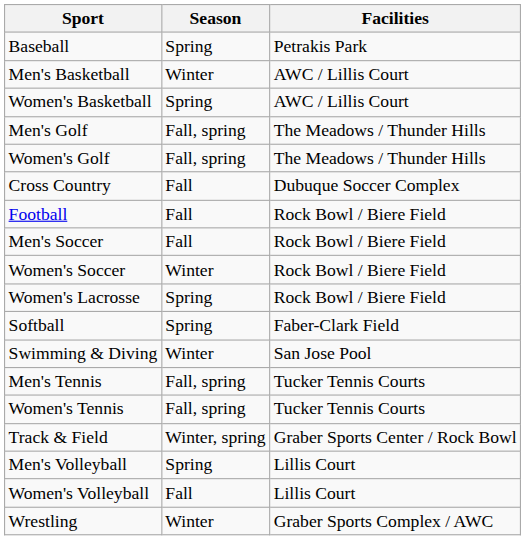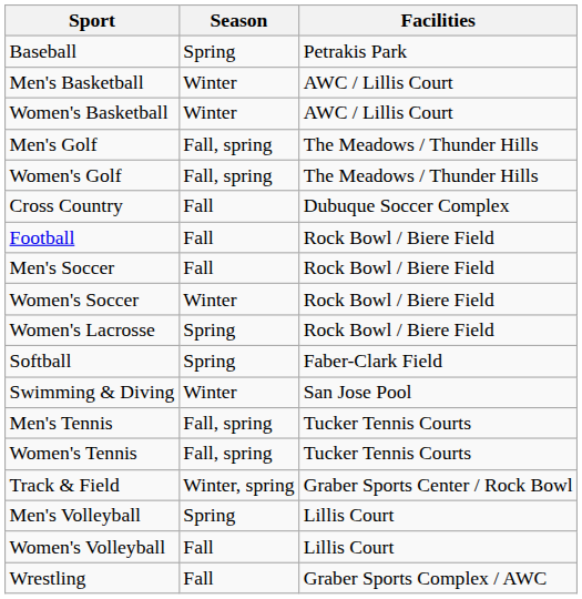 <table class="wikitable" style="text-align: ; width: %;">
 <tr>
 <th width= px>Sport</th>
 <th width= px>Season</th>
 <th width= px>Facilities</th>
 </tr>
 <tr>
 <td>Baseball</td>
 <td>Spring</td>
 <td>Petrakis Park</td>
 </tr>
 <tr>
 <td>Men's Basketball</td>
 <td>Winter</td>
 <td>AWC / Lillis Court</td>
 </tr>
 <tr>
 <td>Women's Basketball</td>
-<td>Spring</td>
+<td>Winter</td>
 <td>AWC / Lillis Court</td>
 </tr>
 <tr>
 <td>Men's Golf</td>
 <td>Fall, spring</td>
 <td>The Meadows / Thunder Hills</td>
 </tr>
 <tr>
 <td>Women's Golf</td>
 <td>Fall, spring</td>
 <td>The Meadows / Thunder Hills</td>
 </tr>
 <tr>
 <td>Cross Country</td>
 <td>Fall</td>
 <td>Dubuque Soccer Complex</td>
 </tr>
 <tr>
 <td><a href='#'>Football</a></td>
 <td>Fall</td>
 <td>Rock Bowl / Biere Field</td>
 </tr>
 <tr>
 <td>Men's Soccer</td>
 <td>Fall</td>
 <td>Rock Bowl / Biere Field</td>
 </tr>
 <tr>
 <td>Women's Soccer</td>
 <td>Winter</td>
 <td>Rock Bowl / Biere Field</td>
 </tr>
 <tr>
 <td>Women's Lacrosse</td>
 <td>Spring</td>
 <td>Rock Bowl / Biere Field</td>
 </tr>
 <tr>
 <td>Softball</td>
 <td>Spring</td>
 <td>Faber-Clark Field</td>
 </tr>
 <tr>
 <td>Swimming & Diving</td>
 <td>Winter</td>
 <td>San Jose Pool</td>
 </tr>
 <tr>
 <td>Men's Tennis</td>
 <td>Fall, spring</td>
 <td>Tucker Tennis Courts</td>
 </tr>
 <tr>
 <td>Women's Tennis</td>
 <td>Fall, spring</td>
 <td>Tucker Tennis Courts</td>
 </tr>
 <tr>
 <td>Track & Field</td>
 <td>Winter, spring</td>
 <td>Graber Sports Center / Rock Bowl</td>
 </tr>
 <tr>
 <td>Men's Volleyball</td>
 <td>Spring</td>
 <td>Lillis Court</td>
 </tr>
 <tr>
 <td>Women's Volleyball</td>
 <td>Fall</td>
 <td>Lillis Court</td>
 </tr>
 <tr>
 <td>Wrestling</td>
-<td>Winter</td>
+<td>Fall</td>
 <td>Graber Sports Complex / AWC</td>
 </tr>
 </table>
